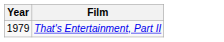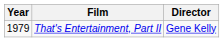 <table class="wikitable">
 <tr>
 <th>Year</th>
 <th>Film</th>
+<th>Director</th>
 </tr>
 <tr>
 <td>1979</td>
 <td><em><a href='#'>That's Entertainment, Part II</a></em></td>
+<td><a href='#'>Gene Kelly</a></td>
 </tr>
 </table>
